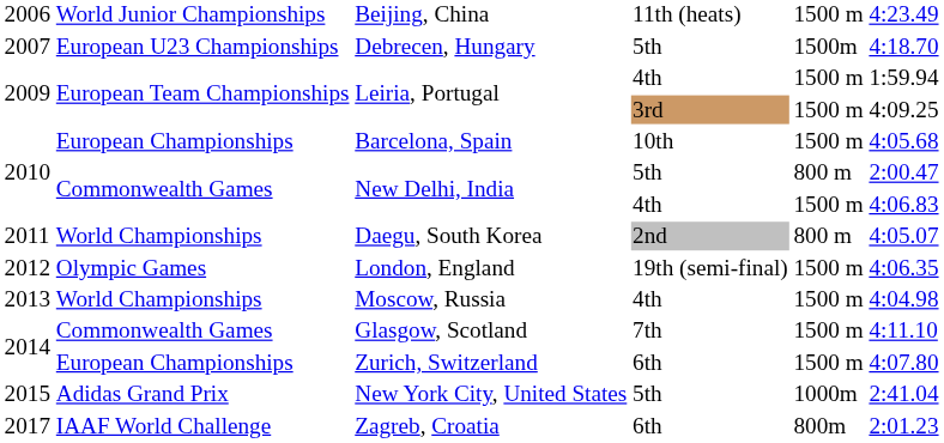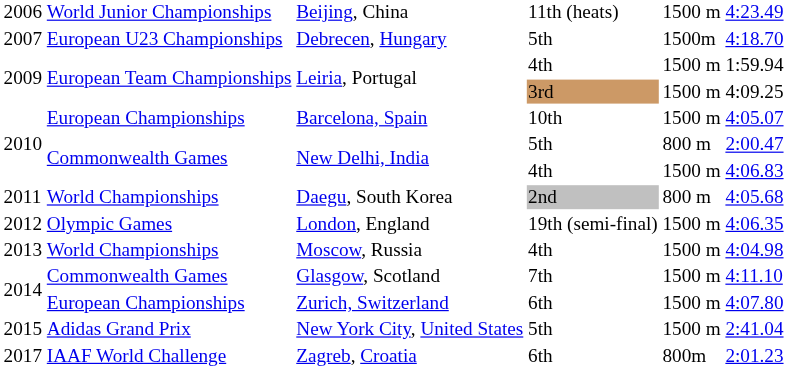 <table>
 <tr>
 <td>2006</td>
 <td><a href='#'>World Junior Championships</a></td>
 <td><a href='#'>Beijing</a>, China</td>
 <td>11th (heats)</td>
 <td>1500 m</td>
 <td><a href='#'>4:23.49</a></td>
 </tr>
 <tr>
 <td>2007</td>
 <td><a href='#'>European U23 Championships</a></td>
 <td><a href='#'>Debrecen</a>, <a href='#'>Hungary</a></td>
 <td>5th</td>
 <td>1500m</td>
 <td><a href='#'>4:18.70</a></td>
 </tr>
 <tr>
 <td rowspan=2>2009</td>
 <td rowspan=2><a href='#'>European Team Championships</a></td>
 <td rowspan=2><a href='#'>Leiria</a>, Portugal</td>
 <td>4th</td>
 <td>1500 m</td>
 <td>1:59.94</td>
 </tr>
 <tr>
 <td bgcolor="cc9966">3rd</td>
 <td>1500 m</td>
 <td>4:09.25</td>
 </tr>
 <tr>
 <td rowspan=3>2010</td>
 <td><a href='#'>European Championships</a></td>
 <td><a href='#'>Barcelona, Spain</a></td>
 <td>10th</td>
 <td>1500 m</td>
-<td><a href='#'>4:05.68</a></td>
+<td><a href='#'>4:05.07</a></td>
 </tr>
 <tr>
 <td rowspan=2><a href='#'>Commonwealth Games</a></td>
 <td rowspan=2><a href='#'>New Delhi, India</a></td>
 <td>5th</td>
 <td>800 m</td>
 <td><a href='#'>2:00.47</a></td>
 </tr>
 <tr>
 <td>4th</td>
 <td>1500 m</td>
 <td><a href='#'>4:06.83</a></td>
 </tr>
 <tr>
 <td>2011</td>
 <td><a href='#'>World Championships</a></td>
 <td><a href='#'>Daegu</a>, South Korea</td>
 <td bgcolor="silver">2nd</td>
 <td>800 m</td>
-<td><a href='#'>4:05.07</a></td>
+<td><a href='#'>4:05.68</a></td>
 </tr>
 <tr>
 <td>2012</td>
 <td><a href='#'>Olympic Games</a></td>
 <td><a href='#'>London</a>, England</td>
 <td>19th (semi-final)</td>
 <td>1500 m</td>
 <td><a href='#'>4:06.35</a></td>
 </tr>
 <tr>
 <td>2013</td>
 <td><a href='#'>World Championships</a></td>
 <td><a href='#'>Moscow</a>, Russia</td>
 <td>4th</td>
 <td>1500 m</td>
 <td><a href='#'>4:04.98</a></td>
 </tr>
 <tr>
 <td rowspan=2>2014</td>
 <td><a href='#'>Commonwealth Games</a></td>
 <td><a href='#'>Glasgow</a>, Scotland</td>
 <td>7th</td>
 <td>1500 m</td>
 <td><a href='#'>4:11.10</a></td>
 </tr>
 <tr>
 <td><a href='#'>European Championships</a></td>
 <td><a href='#'>Zurich, Switzerland</a></td>
 <td>6th</td>
 <td>1500 m</td>
 <td><a href='#'>4:07.80</a></td>
 </tr>
 <tr>
 <td>2015</td>
 <td><a href='#'>Adidas Grand Prix</a></td>
 <td><a href='#'>New York City</a>, <a href='#'>United States</a></td>
 <td>5th</td>
-<td>1000m</td>
+<td>1500 m</td>
 <td><a href='#'>2:41.04</a></td>
 </tr>
 <tr>
 <td>2017</td>
 <td><a href='#'>IAAF World Challenge</a></td>
 <td><a href='#'>Zagreb</a>, <a href='#'>Croatia</a></td>
 <td>6th</td>
 <td>800m</td>
 <td><a href='#'>2:01.23</a></td>
 </tr>
 </table>
